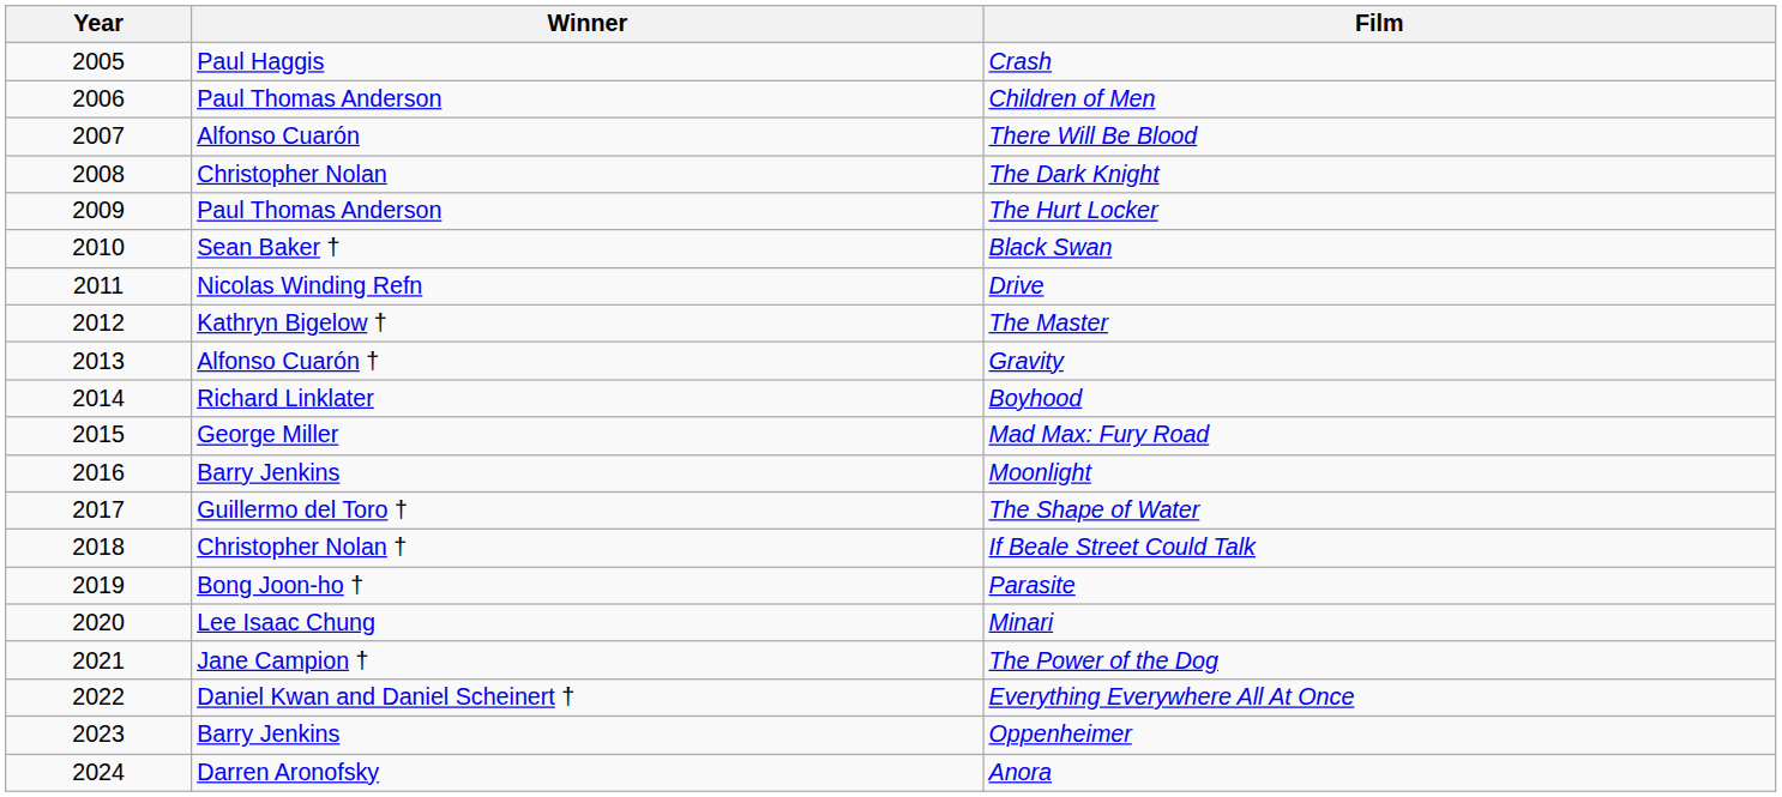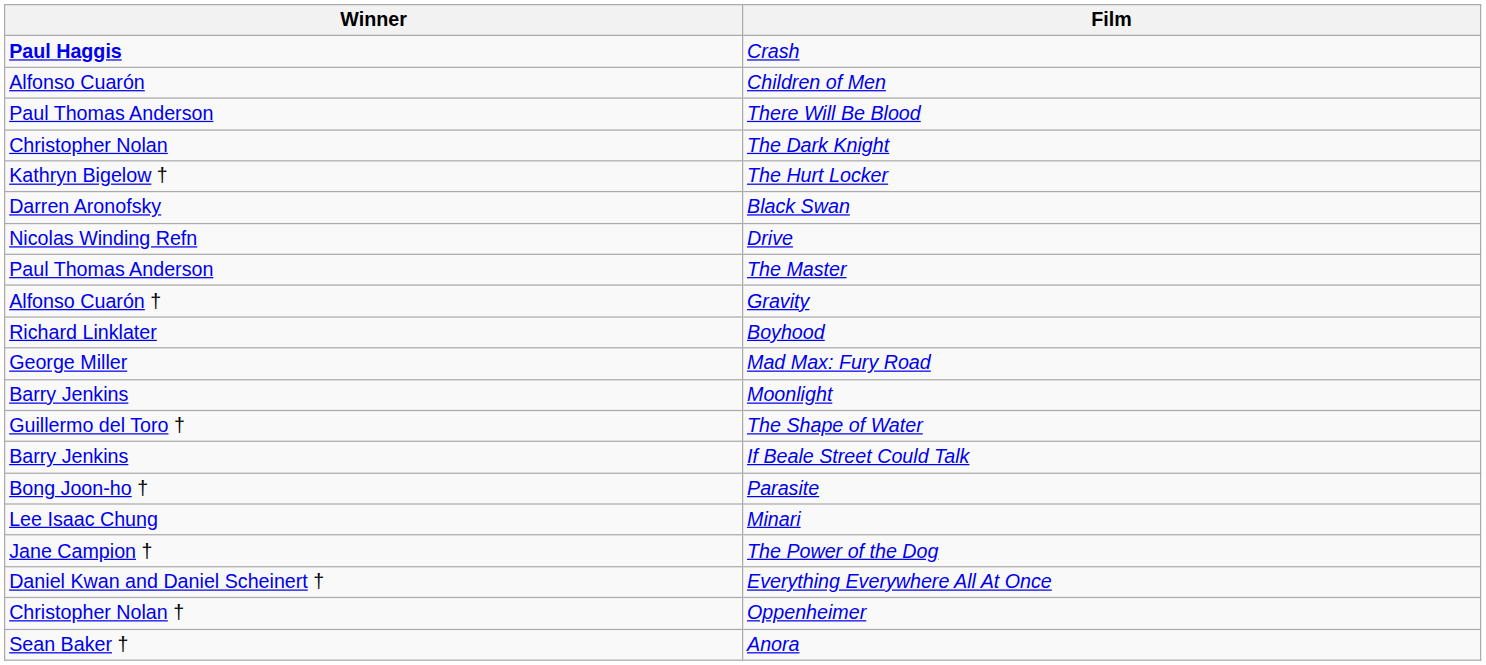 <table class="wikitable" width="95%" cellpadding="5">
 <tr>
-<th width="100"><strong>Year</strong></th>
 <th width="450"><strong>Winner</strong></th>
 <th width="450"><strong>Film</strong></th>
 </tr>
 <tr>
-<td style="text-align:center;">2005</td>
-<td><a href='#'>Paul Haggis</a></td>
+<td><strong><a href='#'>Paul Haggis</a></strong></td>
 <td><em><a href='#'>Crash</a></em></td>
 </tr>
 <tr>
-<td style="text-align:center;">2006</td>
-<td><a href='#'>Paul Thomas Anderson</a></td>
+<td><a href='#'>Alfonso Cuarón</a></td>
 <td><em><a href='#'>Children of Men</a></em></td>
 </tr>
 <tr>
-<td style="text-align:center;">2007</td>
-<td><a href='#'>Alfonso Cuarón</a></td>
+<td><a href='#'>Paul Thomas Anderson</a></td>
 <td><em><a href='#'>There Will Be Blood</a></em></td>
 </tr>
 <tr>
-<td style="text-align:center;">2008</td>
 <td><a href='#'>Christopher Nolan</a></td>
 <td><em><a href='#'>The Dark Knight</a></em></td>
 </tr>
 <tr>
-<td style="text-align:center;">2009</td>
-<td><a href='#'>Paul Thomas Anderson</a></td>
+<td><a href='#'>Kathryn Bigelow</a> †</td>
 <td><em><a href='#'>The Hurt Locker</a></em></td>
 </tr>
 <tr>
-<td style="text-align:center;">2010</td>
-<td><a href='#'>Sean Baker</a> †</td>
+<td><a href='#'>Darren Aronofsky</a></td>
 <td><em><a href='#'>Black Swan</a></em></td>
 </tr>
 <tr>
-<td style="text-align:center;">2011</td>
 <td><a href='#'>Nicolas Winding Refn</a></td>
 <td><em><a href='#'>Drive</a></em></td>
 </tr>
 <tr>
-<td style="text-align:center;">2012</td>
-<td><a href='#'>Kathryn Bigelow</a> †</td>
+<td><a href='#'>Paul Thomas Anderson</a></td>
 <td><em><a href='#'>The Master</a></em></td>
 </tr>
 <tr>
-<td style="text-align:center;">2013</td>
 <td><a href='#'>Alfonso Cuarón</a> †</td>
 <td><em><a href='#'>Gravity</a></em></td>
 </tr>
 <tr>
-<td style="text-align:center;">2014</td>
 <td><a href='#'>Richard Linklater</a></td>
 <td><em><a href='#'>Boyhood</a></em></td>
 </tr>
 <tr>
-<td style="text-align:center;">2015</td>
 <td><a href='#'>George Miller</a></td>
 <td><em><a href='#'>Mad Max: Fury Road</a></em></td>
 </tr>
 <tr>
-<td style="text-align:center;">2016</td>
 <td><a href='#'>Barry Jenkins</a></td>
 <td><em><a href='#'>Moonlight</a></em></td>
 </tr>
 <tr>
-<td style="text-align:center;">2017</td>
 <td><a href='#'>Guillermo del Toro</a> †</td>
 <td><em><a href='#'>The Shape of Water</a></em></td>
 </tr>
 <tr>
-<td style="text-align:center;">2018</td>
-<td><a href='#'>Christopher Nolan</a> †</td>
+<td><a href='#'>Barry Jenkins</a></td>
 <td><em><a href='#'>If Beale Street Could Talk</a></em></td>
 </tr>
 <tr>
-<td style="text-align:center;">2019</td>
 <td><a href='#'>Bong Joon-ho</a> †</td>
 <td><em><a href='#'>Parasite</a></em></td>
 </tr>
 <tr>
-<td style="text-align:center;">2020</td>
 <td><a href='#'>Lee Isaac Chung</a></td>
 <td><em><a href='#'>Minari</a></em></td>
 </tr>
 <tr>
-<td style="text-align:center;">2021</td>
 <td><a href='#'>Jane Campion</a> †</td>
 <td><em><a href='#'>The Power of the Dog</a></em></td>
 </tr>
 <tr>
-<td style="text-align:center;">2022</td>
 <td><a href='#'>Daniel Kwan and Daniel Scheinert</a> †</td>
 <td><em><a href='#'>Everything Everywhere All At Once</a></em></td>
 </tr>
 <tr>
-<td style="text-align:center;">2023</td>
-<td><a href='#'>Barry Jenkins</a></td>
+<td><a href='#'>Christopher Nolan</a> †</td>
 <td><em><a href='#'>Oppenheimer</a></em></td>
 </tr>
 <tr>
-<td style="text-align:center;">2024</td>
-<td><a href='#'>Darren Aronofsky</a></td>
+<td><a href='#'>Sean Baker</a> †</td>
 <td><em><a href='#'>Anora</a></em></td>
 </tr>
 </table>
